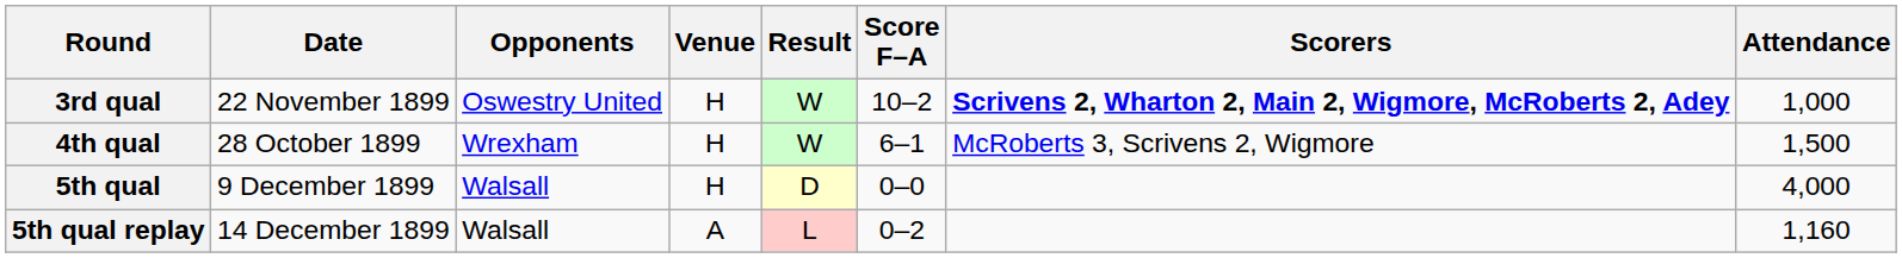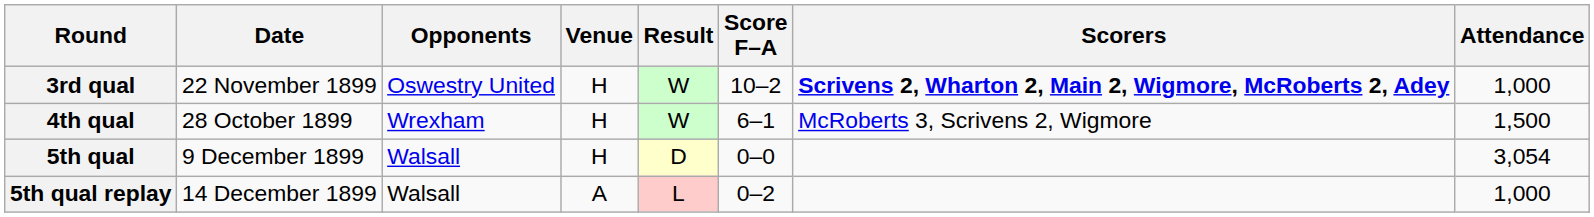 <table class="wikitable plainrowheaders" style=text-align:center>
 <tr>
 <th scope=col>Round</th>
 <th scope=col>Date</th>
 <th scope=col>Opponents</th>
 <th scope=col>Venue</th>
 <th scope=col>Result</th>
 <th scope=col>Score<br>F–A</th>
 <th scope=col>Scorers</th>
 <th scope=col>Attendance</th>
 </tr>
 <tr>
 <th scope=row>3rd qual</th>
 <td style=text-align:left>22 November 1899</td>
 <td style=text-align:left><a href='#'>Oswestry United</a></td>
 <td>H</td>
 <td style=background:#cfc>W</td>
 <td>10–2</td>
 <td style=text-align:left><strong><a href='#'>Scrivens</a> 2, <a href='#'>Wharton</a> 2, <a href='#'>Main</a> 2, <a href='#'>Wigmore</a>, <a href='#'>McRoberts</a> 2, <a href='#'>Adey</a></strong></td>
 <td>1,000</td>
 </tr>
 <tr>
 <th scope=row>4th qual</th>
 <td style=text-align:left>28 October 1899</td>
 <td style=text-align:left><a href='#'>Wrexham</a></td>
 <td>H</td>
 <td style=background:#cfc>W</td>
 <td>6–1</td>
 <td style=text-align:left><a href='#'>McRoberts</a> 3, Scrivens 2, Wigmore</td>
 <td>1,500</td>
 </tr>
 <tr>
 <th scope=row>5th qual</th>
 <td style=text-align:left>9 December 1899</td>
 <td style=text-align:left><a href='#'>Walsall</a></td>
 <td>H</td>
 <td style=background:#ffc>D</td>
 <td>0–0</td>
 <td style=text-align:left></td>
-<td>4,000</td>
+<td>3,054</td>
 </tr>
 <tr>
 <th scope=row>5th qual replay</th>
 <td style=text-align:left>14 December 1899</td>
 <td style=text-align:left>Walsall</td>
 <td>A</td>
 <td style=background:#fcc>L</td>
 <td>0–2</td>
 <td style=text-align:left></td>
-<td>1,160</td>
+<td>1,000</td>
 </tr>
 </table>
